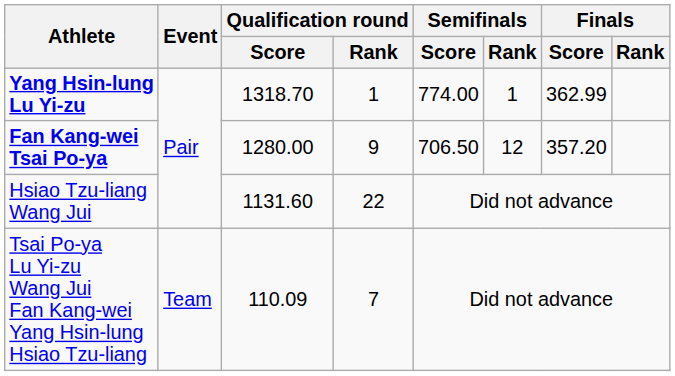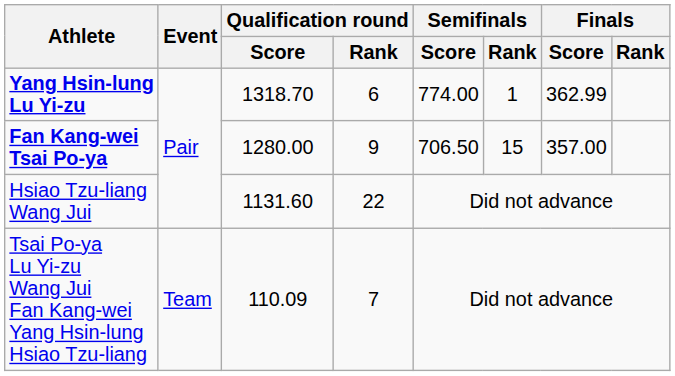 <table class="wikitable" style="font-size:90%; text-align:center">
 <tr>
 <th rowspan="2">Athlete</th>
 <th rowspan="2">Event</th>
 <th colspan="2">Qualification round</th>
 <th colspan="2">Semifinals</th>
 <th colspan="2">Finals</th>
 </tr>
 <tr>
 <th>Score</th>
 <th>Rank</th>
 <th>Score</th>
 <th>Rank</th>
 <th>Score</th>
 <th>Rank</th>
 </tr>
 <tr>
 <td align="left"><strong><a href='#'>Yang Hsin-lung</a><br><a href='#'>Lu Yi-zu</a></strong></td>
 <td align="left" rowspan="3"><a href='#'>Pair</a></td>
 <td>1318.70</td>
-<td>1 <strong></strong></td>
+<td>6 <strong></strong></td>
 <td>774.00</td>
 <td>1 <strong></strong></td>
 <td>362.99</td>
 <td></td>
 </tr>
 <tr>
 <td align="left"><strong><a href='#'>Fan Kang-wei</a><br><a href='#'>Tsai Po-ya</a></strong></td>
 <td>1280.00</td>
 <td>9 <strong></strong></td>
 <td>706.50</td>
-<td>12</td>
-<td>357.20</td>
+<td>15</td>
+<td>357.00</td>
 <td></td>
 </tr>
 <tr>
 <td align="left"><a href='#'>Hsiao Tzu-liang</a><br><a href='#'>Wang Jui</a></td>
 <td>1131.60</td>
 <td>22</td>
 <td colspan="4">Did not advance</td>
 </tr>
 <tr>
 <td align="left"><a href='#'>Tsai Po-ya</a><br><a href='#'>Lu Yi-zu</a><br><a href='#'>Wang Jui</a><br><a href='#'>Fan Kang-wei</a><br><a href='#'>Yang Hsin-lung</a><br><a href='#'>Hsiao Tzu-liang</a></td>
 <td align="left"><a href='#'>Team</a></td>
 <td>110.09</td>
 <td>7</td>
 <td colspan="4">Did not advance</td>
 </tr>
 </table>
